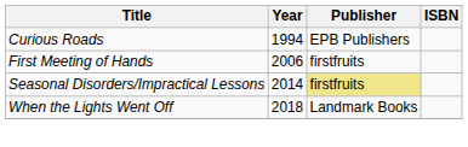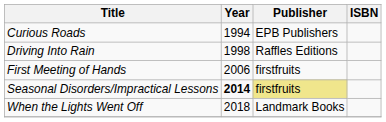 <table class="wikitable sortable">
 <tr>
 <th>Title</th>
 <th>Year</th>
 <th>Publisher</th>
 <th>ISBN</th>
 </tr>
 <tr>
 <td><em>Curious Roads</em></td>
 <td>1994</td>
 <td>EPB Publishers</td>
 <td></td>
 </tr>
 <tr>
+<td><em>Driving Into Rain</em></td>
+<td>1998</td>
+<td>Raffles Editions</td>
+<td></td>
+</tr>
+<tr>
 <td><em>First Meeting of Hands</em></td>
 <td>2006</td>
 <td>firstfruits</td>
 <td></td>
 </tr>
 <tr>
 <td><em>Seasonal Disorders/Impractical Lessons</em></td>
-<td>2014</td>
+<td><strong>2014</strong></td>
 <td style="background: khaki;">firstfruits</td>
 <td></td>
 </tr>
 <tr>
 <td><em>When the Lights Went Off</em></td>
 <td>2018</td>
 <td>Landmark Books</td>
 <td></td>
 </tr>
 <tr>
 </tr>
 </table>
